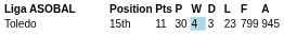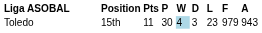 <table>
 <tr ---->
 <td width="150"><strong>Liga ASOBAL</strong></td>
 <td width="20"><strong>Position</strong></td>
 <td width="20"><strong>Pts</strong></td>
 <td width="20"><strong>P</strong></td>
 <td width="20"><strong>W</strong></td>
 <td width="20"><strong>D</strong></td>
 <td width="20"><strong>L</strong></td>
 <td width="20"><strong>F</strong></td>
 <td width="20"><strong>A</strong></td>
 </tr>
 <tr ---->
 <td>Toledo</td>
 <td>15th</td>
 <td>11</td>
 <td>30</td>
 <td style="background: lightblue;">4</td>
 <td>3</td>
 <td>23</td>
-<td>799</td>
-<td>945</td>
+<td>979</td>
+<td>943</td>
 </tr>
 </table>
